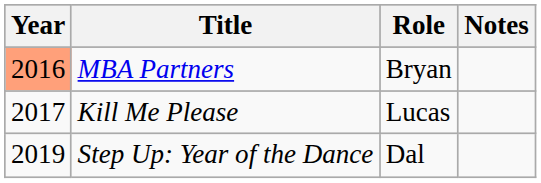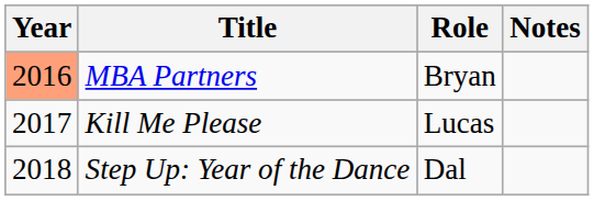 <table class="wikitable sortable plainrowheaders">
 <tr>
 <th>Year</th>
 <th>Title</th>
 <th>Role</th>
 <th>Notes</th>
 </tr>
 <tr>
 <td style="background: lightsalmon;">2016</td>
 <td><em><a href='#'>MBA Partners</a></em></td>
 <td>Bryan</td>
 <td></td>
 </tr>
 <tr>
 <td>2017</td>
 <td><em>Kill Me Please</em></td>
 <td>Lucas</td>
 <td></td>
 </tr>
 <tr>
-<td>2019</td>
+<td>2018</td>
 <td><em>Step Up: Year of the Dance</em></td>
 <td>Dal</td>
 <td></td>
 </tr>
 </table>
